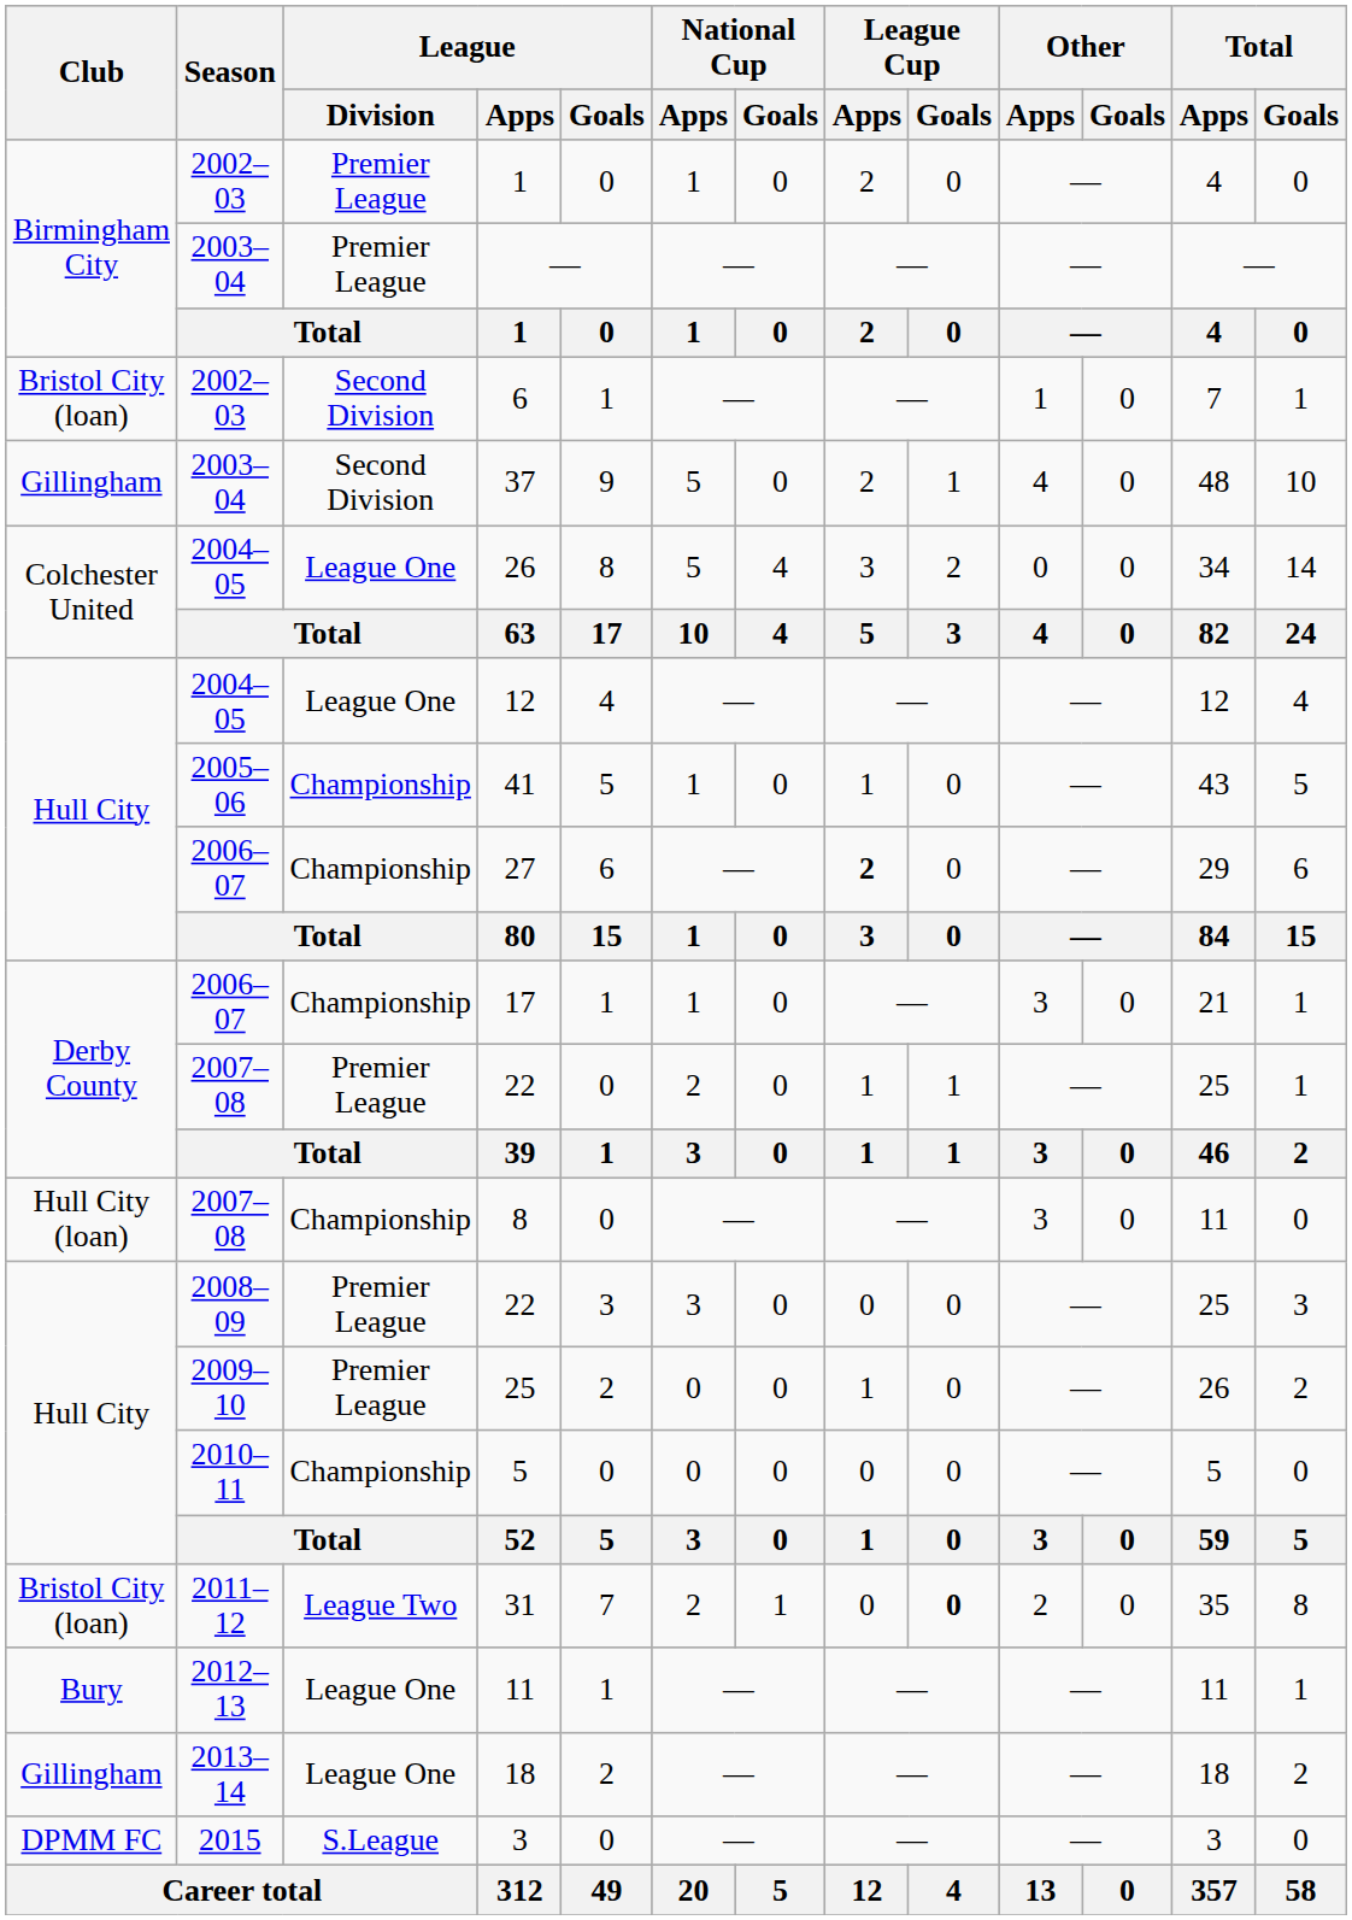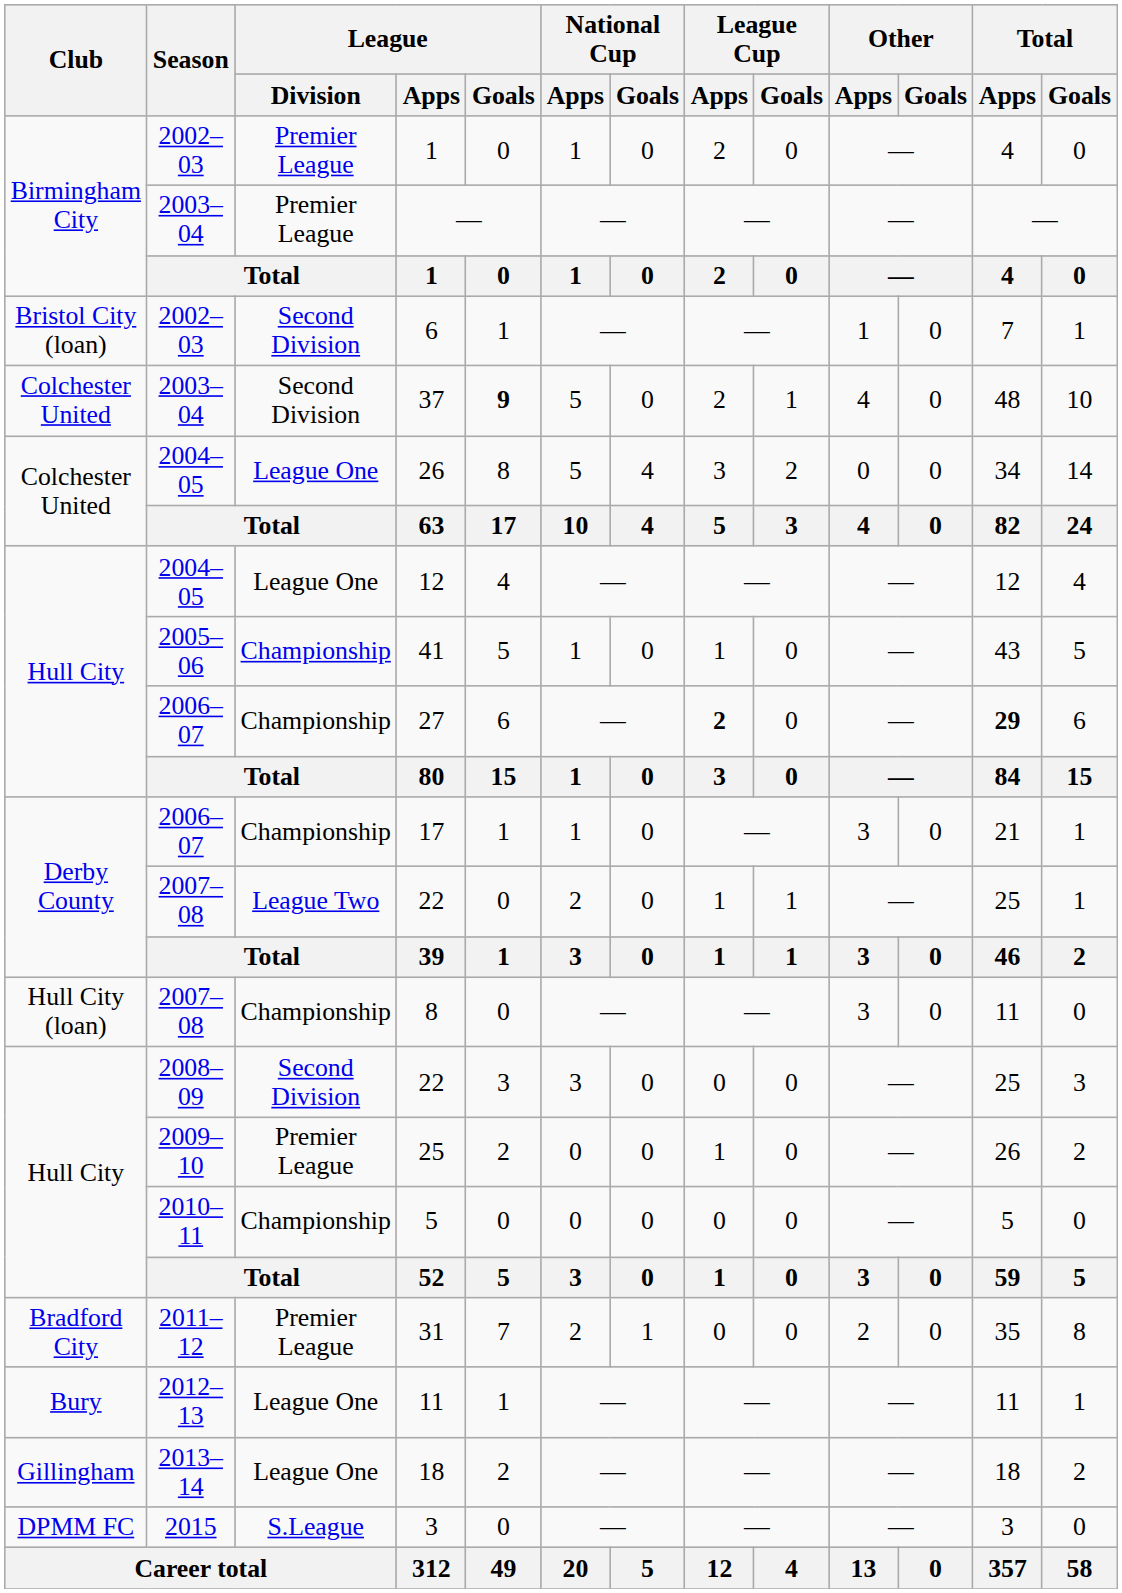 <table class=wikitable style=text-align:center>
 <tr>
 <th rowspan=2>Club</th>
 <th rowspan=2>Season</th>
 <th colspan=3>League</th>
 <th colspan=2>National Cup</th>
 <th colspan=2>League Cup</th>
 <th colspan=2>Other</th>
 <th colspan=2>Total</th>
 </tr>
 <tr>
 <th>Division</th>
 <th>Apps</th>
 <th>Goals</th>
 <th>Apps</th>
 <th>Goals</th>
 <th>Apps</th>
 <th>Goals</th>
 <th>Apps</th>
 <th>Goals</th>
 <th>Apps</th>
 <th>Goals</th>
 </tr>
 <tr>
 <td rowspan=3><a href='#'>Birmingham City</a></td>
 <td><a href='#'>2002–03</a></td>
 <td><a href='#'>Premier League</a></td>
 <td>1</td>
 <td>0</td>
 <td>1</td>
 <td>0</td>
 <td>2</td>
 <td>0</td>
 <td colspan=2>—</td>
 <td>4</td>
 <td>0</td>
 </tr>
 <tr>
 <td><a href='#'>2003–04</a></td>
 <td>Premier League</td>
 <td colspan=2>—</td>
 <td colspan=2>—</td>
 <td colspan=2>—</td>
 <td colspan=2>—</td>
 <td colspan=2>—</td>
 </tr>
 <tr>
 <th colspan=2>Total</th>
 <th>1</th>
 <th>0</th>
 <th>1</th>
 <th>0</th>
 <th>2</th>
 <th>0</th>
 <th colspan=2>—</th>
 <th>4</th>
 <th>0</th>
 </tr>
 <tr>
 <td><a href='#'>Bristol City</a> (loan)</td>
 <td><a href='#'>2002–03</a></td>
 <td><a href='#'>Second Division</a></td>
 <td>6</td>
 <td>1</td>
 <td colspan=2>—</td>
 <td colspan=2>—</td>
 <td>1</td>
 <td>0</td>
 <td>7</td>
 <td>1</td>
 </tr>
 <tr>
-<td><a href='#'>Gillingham</a></td>
+<td><a href='#'>Colchester United</a></td>
 <td><a href='#'>2003–04</a></td>
 <td>Second Division</td>
 <td>37</td>
-<td>9</td>
+<td><strong>9</strong></td>
 <td>5</td>
 <td>0</td>
 <td>2</td>
 <td>1</td>
 <td>4</td>
 <td>0</td>
 <td>48</td>
 <td>10</td>
 </tr>
 <tr>
 <td rowspan=2>Colchester United</td>
 <td><a href='#'>2004–05</a></td>
 <td><a href='#'>League One</a></td>
 <td>26</td>
 <td>8</td>
 <td>5</td>
 <td>4</td>
 <td>3</td>
 <td>2</td>
 <td>0</td>
 <td>0</td>
 <td>34</td>
 <td>14</td>
 </tr>
 <tr>
 <th colspan=2>Total</th>
 <th>63</th>
 <th>17</th>
 <th>10</th>
 <th>4</th>
 <th>5</th>
 <th>3</th>
 <th>4</th>
 <th>0</th>
 <th>82</th>
 <th>24</th>
 </tr>
 <tr>
 <td rowspan=4><a href='#'>Hull City</a></td>
 <td><a href='#'>2004–05</a></td>
 <td>League One</td>
 <td>12</td>
 <td>4</td>
 <td colspan=2>—</td>
 <td colspan=2>—</td>
 <td colspan=2>—</td>
 <td>12</td>
 <td>4</td>
 </tr>
 <tr>
 <td><a href='#'>2005–06</a></td>
 <td><a href='#'>Championship</a></td>
 <td>41</td>
 <td>5</td>
 <td>1</td>
 <td>0</td>
 <td>1</td>
 <td>0</td>
 <td colspan=2>—</td>
 <td>43</td>
 <td>5</td>
 </tr>
 <tr>
 <td><a href='#'>2006–07</a></td>
 <td>Championship</td>
 <td>27</td>
 <td>6</td>
 <td colspan=2>—</td>
 <td><strong>2</strong></td>
 <td>0</td>
 <td colspan=2>—</td>
-<td>29</td>
+<td><strong>29</strong></td>
 <td>6</td>
 </tr>
 <tr>
 <th colspan=2>Total</th>
 <th>80</th>
 <th>15</th>
 <th>1</th>
 <th>0</th>
 <th>3</th>
 <th>0</th>
 <th colspan=2>—</th>
 <th>84</th>
 <th>15</th>
 </tr>
 <tr>
 <td rowspan=3><a href='#'>Derby County</a></td>
 <td><a href='#'>2006–07</a></td>
 <td>Championship</td>
 <td>17</td>
 <td>1</td>
 <td>1</td>
 <td>0</td>
 <td colspan=2>—</td>
 <td>3</td>
 <td>0</td>
 <td>21</td>
 <td>1</td>
 </tr>
 <tr>
 <td><a href='#'>2007–08</a></td>
-<td>Premier League</td>
+<td><a href='#'>League Two</a></td>
 <td>22</td>
 <td>0</td>
 <td>2</td>
 <td>0</td>
 <td>1</td>
 <td>1</td>
 <td colspan=2>—</td>
 <td>25</td>
 <td>1</td>
 </tr>
 <tr>
 <th colspan=2>Total</th>
 <th>39</th>
 <th>1</th>
 <th>3</th>
 <th>0</th>
 <th>1</th>
 <th>1</th>
 <th>3</th>
 <th>0</th>
 <th>46</th>
 <th>2</th>
 </tr>
 <tr>
 <td>Hull City (loan)</td>
 <td><a href='#'>2007–08</a></td>
 <td>Championship</td>
 <td>8</td>
 <td>0</td>
 <td colspan=2>—</td>
 <td colspan=2>—</td>
 <td>3</td>
 <td>0</td>
 <td>11</td>
 <td>0</td>
 </tr>
 <tr>
 <td rowspan=4>Hull City</td>
 <td><a href='#'>2008–09</a></td>
-<td>Premier League</td>
+<td><a href='#'>Second Division</a></td>
 <td>22</td>
 <td>3</td>
 <td>3</td>
 <td>0</td>
 <td>0</td>
 <td>0</td>
 <td colspan=2>—</td>
 <td>25</td>
 <td>3</td>
 </tr>
 <tr>
 <td><a href='#'>2009–10</a></td>
 <td>Premier League</td>
 <td>25</td>
 <td>2</td>
 <td>0</td>
 <td>0</td>
 <td>1</td>
 <td>0</td>
 <td colspan=2>—</td>
 <td>26</td>
 <td>2</td>
 </tr>
 <tr>
 <td><a href='#'>2010–11</a></td>
 <td>Championship</td>
 <td>5</td>
 <td>0</td>
 <td>0</td>
 <td>0</td>
 <td>0</td>
 <td>0</td>
 <td colspan=2>—</td>
 <td>5</td>
 <td>0</td>
 </tr>
 <tr>
 <th colspan=2>Total</th>
 <th>52</th>
 <th>5</th>
 <th>3</th>
 <th>0</th>
 <th>1</th>
 <th>0</th>
 <th>3</th>
 <th>0</th>
 <th>59</th>
 <th>5</th>
 </tr>
 <tr>
-<td><a href='#'>Bristol City</a> (loan)</td>
+<td><a href='#'>Bradford City</a></td>
 <td><a href='#'>2011–12</a></td>
-<td><a href='#'>League Two</a></td>
+<td>Premier League</td>
 <td>31</td>
 <td>7</td>
 <td>2</td>
 <td>1</td>
 <td>0</td>
-<td><strong>0</strong></td>
+<td>0</td>
 <td>2</td>
 <td>0</td>
 <td>35</td>
 <td>8</td>
 </tr>
 <tr>
 <td><a href='#'>Bury</a></td>
 <td><a href='#'>2012–13</a></td>
 <td>League One</td>
 <td>11</td>
 <td>1</td>
 <td colspan=2>—</td>
 <td colspan=2>—</td>
 <td colspan=2>—</td>
 <td>11</td>
 <td>1</td>
 </tr>
 <tr>
 <td><a href='#'>Gillingham</a></td>
 <td><a href='#'>2013–14</a></td>
 <td>League One</td>
 <td>18</td>
 <td>2</td>
 <td colspan=2>—</td>
 <td colspan=2>—</td>
 <td colspan=2>—</td>
 <td>18</td>
 <td>2</td>
 </tr>
 <tr>
 <td><a href='#'>DPMM FC</a></td>
 <td><a href='#'>2015</a></td>
 <td><a href='#'>S.League</a></td>
 <td>3</td>
 <td>0</td>
 <td colspan=2>—</td>
 <td colspan=2>—</td>
 <td colspan=2>—</td>
 <td>3</td>
 <td>0</td>
 </tr>
 <tr>
 <th colspan=3>Career total</th>
 <th>312</th>
 <th>49</th>
 <th>20</th>
 <th>5</th>
 <th>12</th>
 <th>4</th>
 <th>13</th>
 <th>0</th>
 <th>357</th>
 <th>58</th>
 </tr>
 </table>
